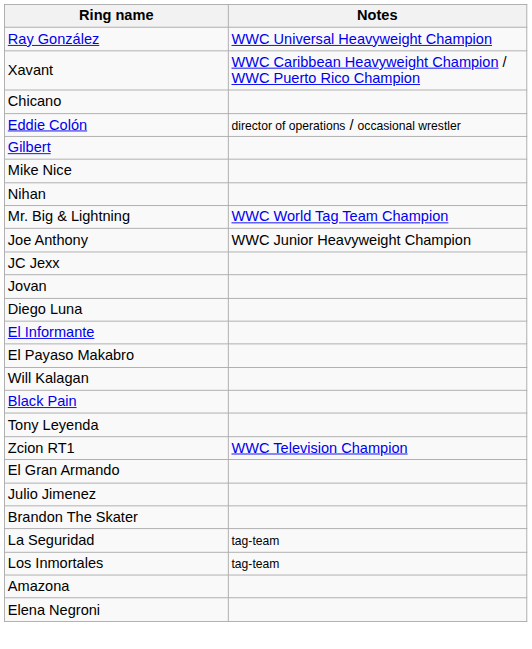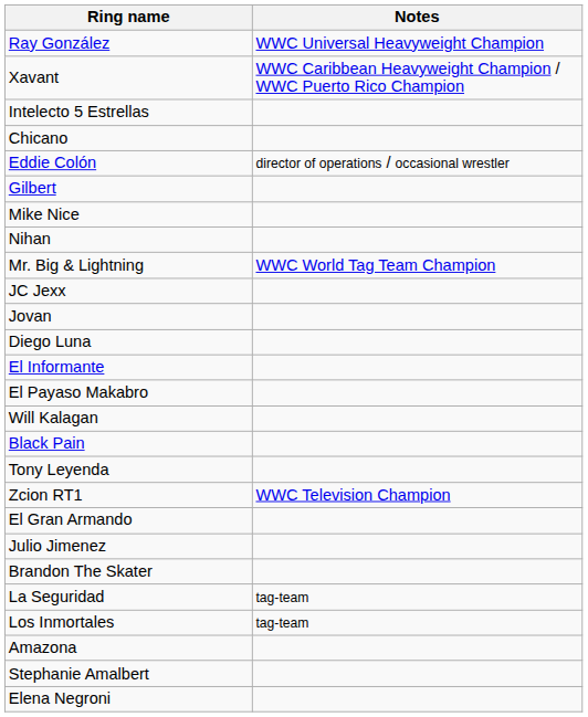 <table class="wikitable sortable" align="left center" width="65%">
 <tr>
 <th width="15%">Ring name</th>
 <th width="20%">Notes</th>
 </tr>
 <tr>
 <td><a href='#'>Ray González</a></td>
 <td><a href='#'>WWC Universal Heavyweight Champion</a></td>
 </tr>
 <tr>
 <td>Xavant</td>
 <td><a href='#'>WWC Caribbean Heavyweight Champion</a> / <a href='#'>WWC Puerto Rico Champion</a></td>
+</tr>
+<tr>
+<td>Intelecto 5 Estrellas</td>
+<td></td>
 </tr>
 <tr>
 <td>Chicano</td>
 <td></td>
 </tr>
 <tr>
 <td><a href='#'>Eddie Colón</a></td>
 <td><small>director of operations</small> / <small>occasional wrestler</small></td>
 </tr>
 <tr>
 <td><a href='#'>Gilbert</a></td>
 <td></td>
 </tr>
 <tr>
 <td>Mike Nice</td>
 <td></td>
 </tr>
 <tr>
 <td>Nihan</td>
 <td></td>
 </tr>
 <tr>
 <td>Mr. Big & Lightning</td>
 <td><a href='#'>WWC World Tag Team Champion</a></td>
-</tr>
-<tr>
-<td>Joe Anthony</td>
-<td>WWC Junior Heavyweight Champion</td>
 </tr>
 <tr>
 <td>JC Jexx</td>
 <td></td>
 </tr>
 <tr>
 <td>Jovan</td>
 <td></td>
 </tr>
 <tr>
 <td>Diego Luna</td>
 <td></td>
 </tr>
 <tr>
 <td><a href='#'>El Informante</a></td>
 <td></td>
 </tr>
 <tr>
 <td>El Payaso Makabro</td>
 <td></td>
 </tr>
 <tr>
 <td>Will Kalagan</td>
 <td></td>
 </tr>
 <tr>
 <td><a href='#'>Black Pain</a></td>
 <td></td>
 </tr>
 <tr>
 <td>Tony Leyenda</td>
 <td></td>
 </tr>
 <tr>
 <td>Zcion RT1</td>
 <td><a href='#'>WWC Television Champion</a></td>
 </tr>
 <tr>
 <td>El Gran Armando</td>
 <td></td>
 </tr>
 <tr>
 <td>Julio Jimenez</td>
 <td></td>
 </tr>
 <tr>
 <td>Brandon The Skater</td>
 <td></td>
 </tr>
 <tr>
 <td>La Seguridad</td>
 <td><small>tag-team</small></td>
 </tr>
 <tr>
 <td>Los Inmortales</td>
 <td><small>tag-team</small></td>
 </tr>
 <tr>
 <td>Amazona</td>
 <td></td>
 </tr>
 <tr>
+<td>Stephanie Amalbert</td>
+<td></td>
+</tr>
+<tr>
 <td>Elena Negroni</td>
 <td></td>
 </tr>
 </table>
